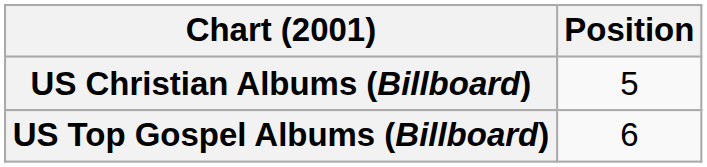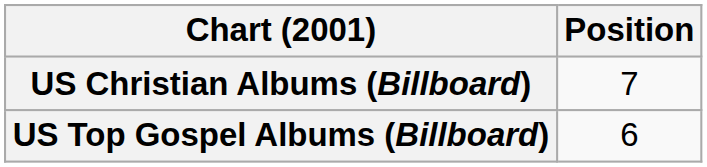 <table class="wikitable sortable plainrowheaders">
 <tr>
 <th scope="col">Chart (2001)</th>
 <th scope="col">Position</th>
 </tr>
 <tr>
 <th scope="row">US Christian Albums (<em>Billboard</em>)</th>
-<td align="center">5</td>
+<td align="center">7</td>
 </tr>
 <tr>
 <th scope="row">US Top Gospel Albums (<em>Billboard</em>)</th>
 <td align="center">6</td>
 </tr>
 </table>
